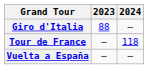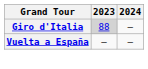 <table class="wikitable plainrowheaders">
 <tr>
 <th>Grand Tour</th>
 <th scope="col">2023</th>
 <th scope="col">2024</th>
 </tr>
 <tr style="text-align:center;">
 <th scope="row"> <a href='#'>Giro d'Italia</a></th>
-<td><a href='#'>88</a></td>
+<td style="background: lightgrey;"><a href='#'>88</a></td>
 <td>—</td>
-</tr>
-<tr style="text-align:center;">
-<th scope="row"> <a href='#'>Tour de France</a></th>
-<td>—</td>
-<td><a href='#'>118</a></td>
 </tr>
 <tr style="text-align:center;">
 <th scope="row"> <a href='#'>Vuelta a España</a></th>
 <td>—</td>
 <td>—</td>
 </tr>
 </table>
